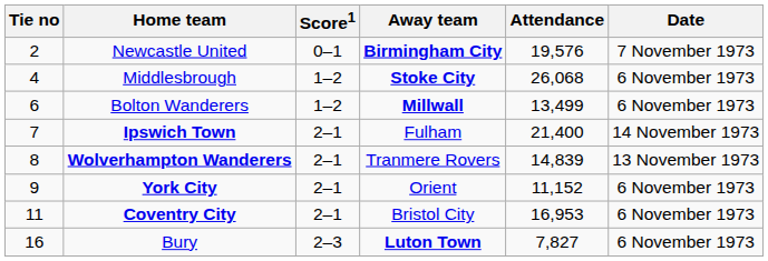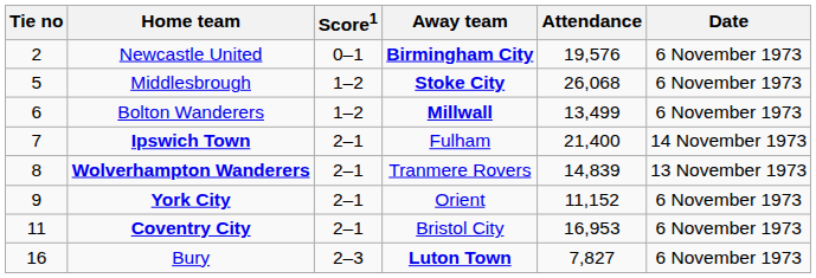 <table class="wikitable" style="text-align: center">
 <tr>
 <th>Tie no</th>
 <th>Home team</th>
 <th>Score<sup>1</sup></th>
 <th>Away team</th>
 <th>Attendance</th>
 <th>Date</th>
 </tr>
 <tr>
 <td>2</td>
 <td><a href='#'>Newcastle United</a></td>
 <td>0–1</td>
 <td><strong><a href='#'>Birmingham City</a></strong></td>
 <td>19,576</td>
-<td>7 November 1973</td>
+<td>6 November 1973</td>
 </tr>
 <tr>
-<td>4</td>
+<td>5</td>
 <td><a href='#'>Middlesbrough</a></td>
 <td>1–2</td>
 <td><strong><a href='#'>Stoke City</a></strong></td>
 <td>26,068</td>
 <td>6 November 1973</td>
 </tr>
 <tr>
 <td>6</td>
 <td><a href='#'>Bolton Wanderers</a></td>
 <td>1–2</td>
 <td><strong><a href='#'>Millwall</a></strong></td>
 <td>13,499</td>
 <td>6 November 1973</td>
 </tr>
 <tr>
 <td>7</td>
 <td><strong><a href='#'>Ipswich Town</a></strong></td>
 <td>2–1</td>
 <td><a href='#'>Fulham</a></td>
 <td>21,400</td>
 <td>14 November 1973</td>
 </tr>
 <tr>
 <td>8</td>
 <td><strong><a href='#'>Wolverhampton Wanderers</a></strong></td>
 <td>2–1</td>
 <td><a href='#'>Tranmere Rovers</a></td>
 <td>14,839</td>
 <td>13 November 1973</td>
 </tr>
 <tr>
 <td>9</td>
 <td><strong><a href='#'>York City</a></strong></td>
 <td>2–1</td>
 <td><a href='#'>Orient</a></td>
 <td>11,152</td>
 <td>6 November 1973</td>
 </tr>
 <tr>
 <td>11</td>
 <td><strong><a href='#'>Coventry City</a></strong></td>
 <td>2–1</td>
 <td><a href='#'>Bristol City</a></td>
 <td>16,953</td>
 <td>6 November 1973</td>
 </tr>
 <tr>
 <td>16</td>
 <td><a href='#'>Bury</a></td>
 <td>2–3</td>
 <td><strong><a href='#'>Luton Town</a></strong></td>
 <td>7,827</td>
 <td>6 November 1973</td>
 </tr>
 <tr>
 </tr>
 </table>
